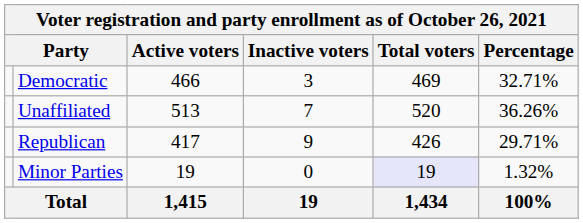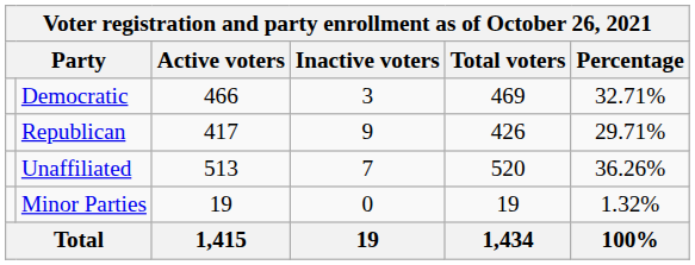 <table class=wikitable>
 <tr>
 <th colspan = 6>Voter registration and party enrollment as of October 26, 2021</th>
 </tr>
 <tr>
 <th colspan = 2>Party</th>
 <th>Active voters</th>
 <th>Inactive voters</th>
 <th>Total voters</th>
 <th>Percentage</th>
 </tr>
 <tr>
 <td></td>
 <td><a href='#'>Democratic</a></td>
 <td align = center>466</td>
 <td align = center>3</td>
 <td align = center>469</td>
 <td align = center>32.71%</td>
 </tr>
 <tr>
 <td></td>
+<td><a href='#'>Republican</a></td>
+<td align = center>417</td>
+<td align = center>9</td>
+<td align = center>426</td>
+<td align = center>29.71%</td>
+</tr>
+<tr>
+<td></td>
 <td><a href='#'>Unaffiliated</a></td>
 <td align = center>513</td>
 <td align = center>7</td>
 <td align = center>520</td>
 <td align = center>36.26%</td>
 </tr>
 <tr>
 <td></td>
-<td><a href='#'>Republican</a></td>
-<td align = center>417</td>
-<td align = center>9</td>
-<td align = center>426</td>
-<td align = center>29.71%</td>
-</tr>
-<tr>
-<td></td>
 <td><a href='#'>Minor Parties</a></td>
 <td align = center>19</td>
 <td align = center>0</td>
-<td align = center style="background: lavender;">19</td>
+<td align = center>19</td>
 <td align = center>1.32%</td>
 </tr>
 <tr>
 <th colspan = 2>Total</th>
 <th align = center>1,415</th>
 <th align = center>19</th>
 <th align = center>1,434</th>
 <th align = center>100%</th>
 </tr>
 </table>
